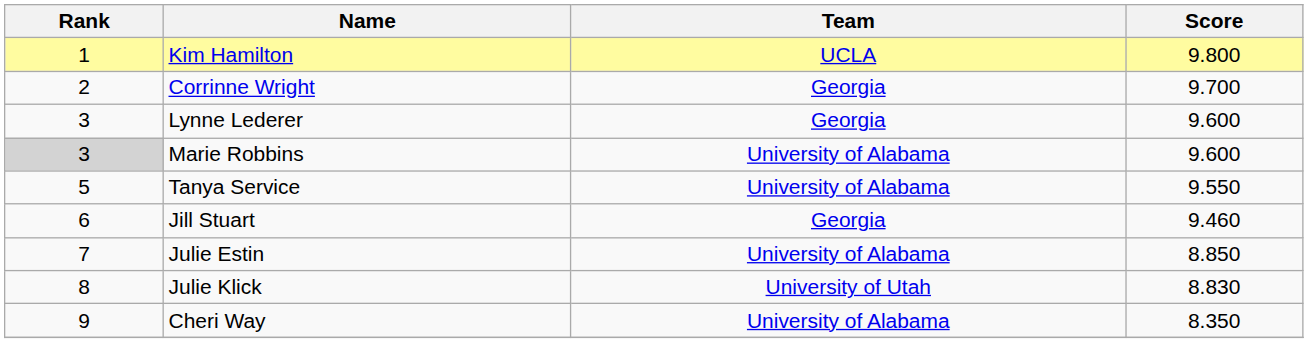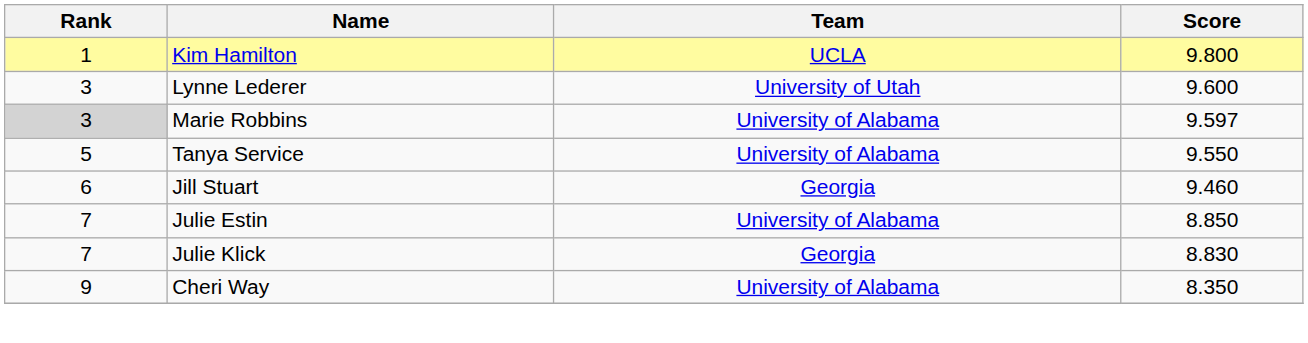 <table class="sortable wikitable" style="text-align:center" width=50%>
 <tr>
 <th>Rank</th>
 <th>Name</th>
 <th>Team</th>
 <th>Score</th>
 </tr>
 <tr bgcolor=fffca>
 <td>1</td>
 <td align="left"><a href='#'>Kim Hamilton</a></td>
 <td><a href='#'>UCLA</a></td>
 <td>9.800</td>
 </tr>
 <tr>
-<td>2</td>
-<td align="left"><a href='#'>Corrinne Wright</a></td>
-<td><a href='#'>Georgia</a></td>
-<td>9.700</td>
-</tr>
-<tr>
 <td>3</td>
 <td align="left">Lynne Lederer</td>
-<td><a href='#'>Georgia</a></td>
+<td><a href='#'>University of Utah</a></td>
 <td>9.600</td>
 </tr>
 <tr>
 <td style="background: lightgrey;">3</td>
 <td align="left">Marie Robbins</td>
 <td><a href='#'>University of Alabama</a></td>
-<td>9.600</td>
+<td>9.597</td>
 </tr>
 <tr>
 <td>5</td>
 <td align="left">Tanya Service</td>
 <td><a href='#'>University of Alabama</a></td>
 <td>9.550</td>
 </tr>
 <tr>
 <td>6</td>
 <td align="left">Jill Stuart</td>
 <td><a href='#'>Georgia</a></td>
 <td>9.460</td>
 </tr>
 <tr>
 <td>7</td>
 <td align="left">Julie Estin</td>
 <td><a href='#'>University of Alabama</a></td>
 <td>8.850</td>
 </tr>
 <tr>
-<td>8</td>
+<td>7</td>
 <td align="left">Julie Klick</td>
-<td><a href='#'>University of Utah</a></td>
+<td><a href='#'>Georgia</a></td>
 <td>8.830</td>
 </tr>
 <tr>
 <td>9</td>
 <td align="left">Cheri Way</td>
 <td><a href='#'>University of Alabama</a></td>
 <td>8.350</td>
 </tr>
 <tr>
 </tr>
 </table>
